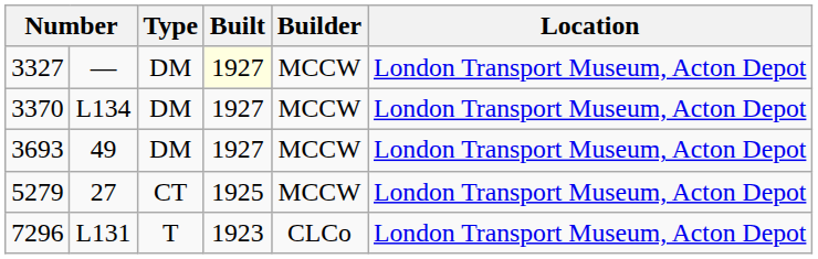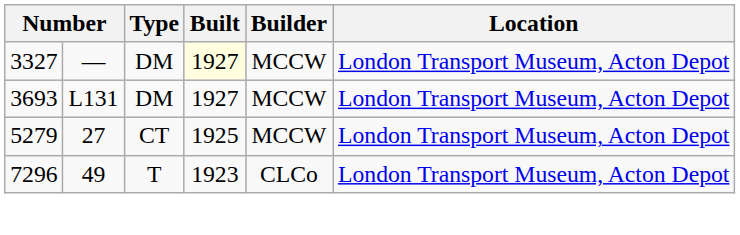 <table class="wikitable" style="text-align:center;">
 <tr>
 <th colspan=2>Number</th>
 <th>Type</th>
 <th>Built</th>
 <th>Builder</th>
 <th>Location</th>
 </tr>
 <tr>
 <td>3327</td>
 <td>—</td>
 <td>DM</td>
 <td style="background: lightyellow;">1927</td>
 <td>MCCW</td>
 <td><a href='#'>London Transport Museum, Acton Depot</a></td>
 </tr>
 <tr>
-<td>3370</td>
-<td>L134</td>
-<td>DM</td>
-<td>1927</td>
-<td>MCCW</td>
-<td><a href='#'>London Transport Museum, Acton Depot</a></td>
-</tr>
-<tr>
 <td>3693</td>
-<td>49</td>
+<td>L131</td>
 <td>DM</td>
 <td>1927</td>
 <td>MCCW</td>
 <td><a href='#'>London Transport Museum, Acton Depot</a></td>
 </tr>
 <tr>
 <td>5279</td>
 <td>27</td>
 <td>CT</td>
 <td>1925</td>
 <td>MCCW</td>
 <td><a href='#'>London Transport Museum, Acton Depot</a></td>
 </tr>
 <tr>
 <td>7296</td>
-<td>L131</td>
+<td>49</td>
 <td>T</td>
 <td>1923</td>
 <td>CLCo</td>
 <td><a href='#'>London Transport Museum, Acton Depot</a></td>
 </tr>
 </table>
